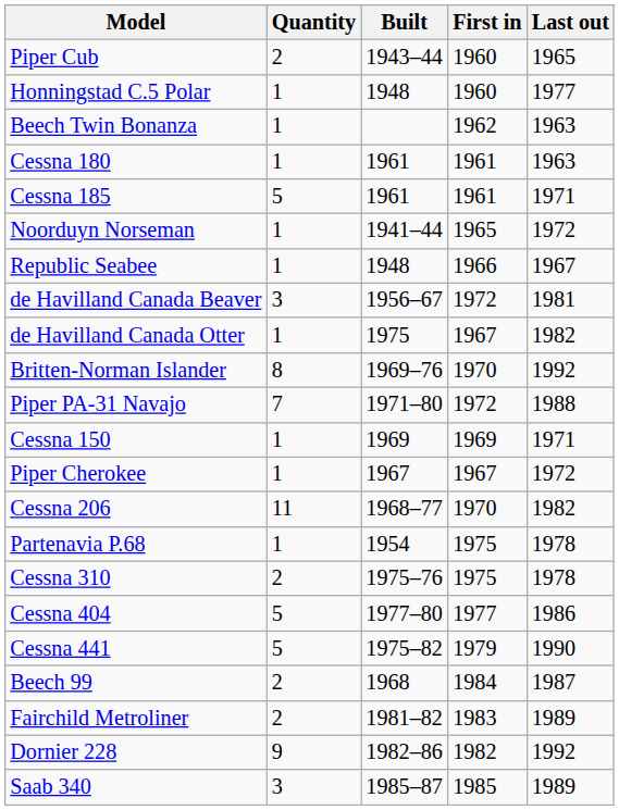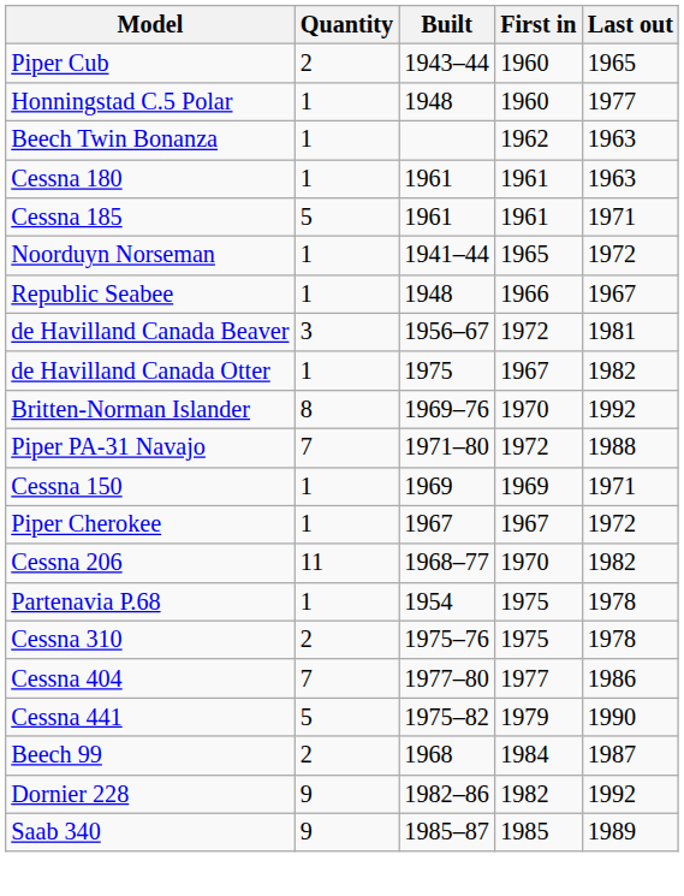 <table class=wikitable>
 <tr>
 <th>Model</th>
 <th>Quantity</th>
 <th>Built</th>
 <th>First in</th>
 <th>Last out</th>
 </tr>
 <tr>
 <td><a href='#'>Piper Cub</a></td>
 <td>2</td>
 <td>1943–44</td>
 <td>1960</td>
 <td>1965</td>
 </tr>
 <tr>
 <td><a href='#'>Honningstad C.5 Polar</a></td>
 <td>1</td>
 <td>1948</td>
 <td>1960</td>
 <td>1977</td>
 </tr>
 <tr>
 <td><a href='#'>Beech Twin Bonanza</a></td>
 <td>1</td>
 <td></td>
 <td>1962</td>
 <td>1963</td>
 </tr>
 <tr>
 <td><a href='#'>Cessna 180</a></td>
 <td>1</td>
 <td>1961</td>
 <td>1961</td>
 <td>1963</td>
 </tr>
 <tr>
 <td><a href='#'>Cessna 185</a></td>
 <td>5</td>
 <td>1961</td>
 <td>1961</td>
 <td>1971</td>
 </tr>
 <tr>
 <td><a href='#'>Noorduyn Norseman</a></td>
 <td>1</td>
 <td>1941–44</td>
 <td>1965</td>
 <td>1972</td>
 </tr>
 <tr>
 <td><a href='#'>Republic Seabee</a></td>
 <td>1</td>
 <td>1948</td>
 <td>1966</td>
 <td>1967</td>
 </tr>
 <tr>
 <td><a href='#'>de Havilland Canada Beaver</a></td>
 <td>3</td>
 <td>1956–67</td>
 <td>1972</td>
 <td>1981</td>
 </tr>
 <tr>
 <td><a href='#'>de Havilland Canada Otter</a></td>
 <td>1</td>
 <td>1975</td>
 <td>1967</td>
 <td>1982</td>
 </tr>
 <tr>
 <td><a href='#'>Britten-Norman Islander</a></td>
 <td>8</td>
 <td>1969–76</td>
 <td>1970</td>
 <td>1992</td>
 </tr>
 <tr>
 <td><a href='#'>Piper PA-31 Navajo</a></td>
 <td>7</td>
 <td>1971–80</td>
 <td>1972</td>
 <td>1988</td>
 </tr>
 <tr>
 <td><a href='#'>Cessna 150</a></td>
 <td>1</td>
 <td>1969</td>
 <td>1969</td>
 <td>1971</td>
 </tr>
 <tr>
 <td><a href='#'>Piper Cherokee</a></td>
 <td>1</td>
 <td>1967</td>
 <td>1967</td>
 <td>1972</td>
 </tr>
 <tr>
 <td><a href='#'>Cessna 206</a></td>
 <td>11</td>
 <td>1968–77</td>
 <td>1970</td>
 <td>1982</td>
 </tr>
 <tr>
 <td><a href='#'>Partenavia P.68</a></td>
 <td>1</td>
 <td>1954</td>
 <td>1975</td>
 <td>1978</td>
 </tr>
 <tr>
 <td><a href='#'>Cessna 310</a></td>
 <td>2</td>
 <td>1975–76</td>
 <td>1975</td>
 <td>1978</td>
 </tr>
 <tr>
 <td><a href='#'>Cessna 404</a></td>
-<td>5</td>
+<td>7</td>
 <td>1977–80</td>
 <td>1977</td>
 <td>1986</td>
 </tr>
 <tr>
 <td><a href='#'>Cessna 441</a></td>
 <td>5</td>
 <td>1975–82</td>
 <td>1979</td>
 <td>1990</td>
 </tr>
 <tr>
 <td><a href='#'>Beech 99</a></td>
 <td>2</td>
 <td>1968</td>
 <td>1984</td>
 <td>1987</td>
 </tr>
 <tr>
-<td><a href='#'>Fairchild Metroliner</a></td>
-<td>2</td>
-<td>1981–82</td>
-<td>1983</td>
-<td>1989</td>
-</tr>
-<tr>
 <td><a href='#'>Dornier 228</a></td>
 <td>9</td>
 <td>1982–86</td>
 <td>1982</td>
 <td>1992</td>
 </tr>
 <tr>
 <td><a href='#'>Saab 340</a></td>
-<td>3</td>
+<td>9</td>
 <td>1985–87</td>
 <td>1985</td>
 <td>1989</td>
 </tr>
 </table>
